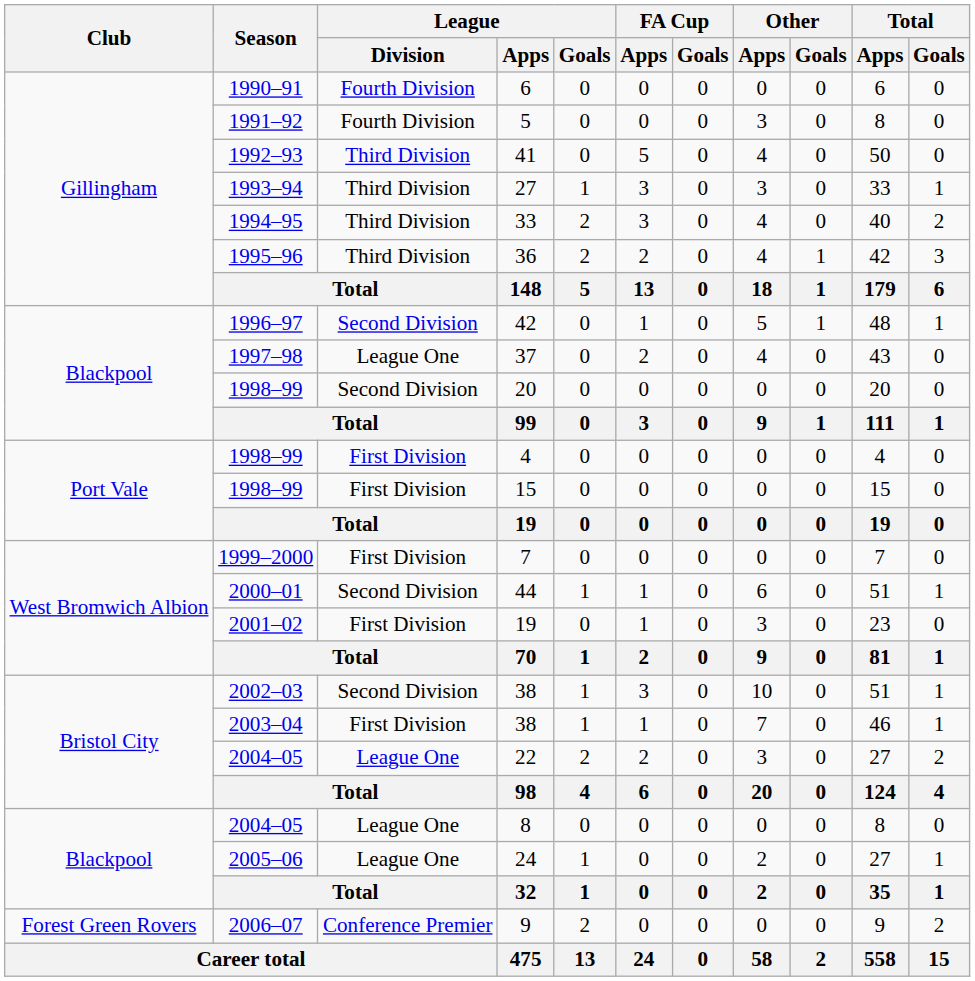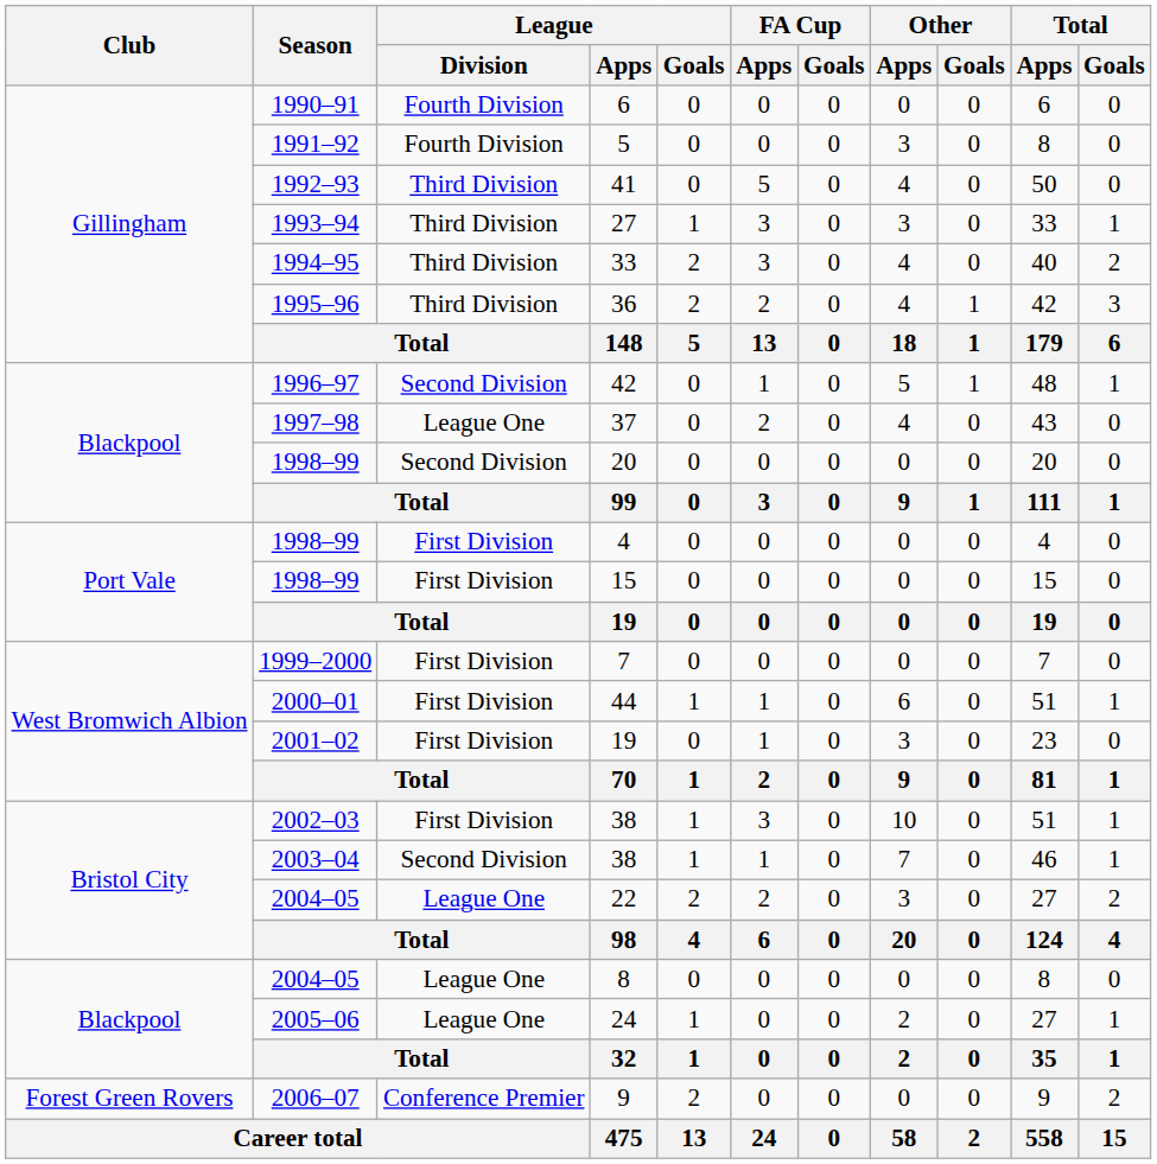 <table class="wikitable" style="text-align:center">
 <tr>
 <th rowspan="2">Club</th>
 <th rowspan="2">Season</th>
 <th colspan="3">League</th>
 <th colspan="2">FA Cup</th>
 <th colspan="2">Other</th>
 <th colspan="2">Total</th>
 </tr>
 <tr>
 <th>Division</th>
 <th>Apps</th>
 <th>Goals</th>
 <th>Apps</th>
 <th>Goals</th>
 <th>Apps</th>
 <th>Goals</th>
 <th>Apps</th>
 <th>Goals</th>
 </tr>
 <tr>
 <td rowspan="7"><a href='#'>Gillingham</a></td>
 <td><a href='#'>1990–91</a></td>
 <td><a href='#'>Fourth Division</a></td>
 <td>6</td>
 <td>0</td>
 <td>0</td>
 <td>0</td>
 <td>0</td>
 <td>0</td>
 <td>6</td>
 <td>0</td>
 </tr>
 <tr>
 <td><a href='#'>1991–92</a></td>
 <td>Fourth Division</td>
 <td>5</td>
 <td>0</td>
 <td>0</td>
 <td>0</td>
 <td>3</td>
 <td>0</td>
 <td>8</td>
 <td>0</td>
 </tr>
 <tr>
 <td><a href='#'>1992–93</a></td>
 <td><a href='#'>Third Division</a></td>
 <td>41</td>
 <td>0</td>
 <td>5</td>
 <td>0</td>
 <td>4</td>
 <td>0</td>
 <td>50</td>
 <td>0</td>
 </tr>
 <tr>
 <td><a href='#'>1993–94</a></td>
 <td>Third Division</td>
 <td>27</td>
 <td>1</td>
 <td>3</td>
 <td>0</td>
 <td>3</td>
 <td>0</td>
 <td>33</td>
 <td>1</td>
 </tr>
 <tr>
 <td><a href='#'>1994–95</a></td>
 <td>Third Division</td>
 <td>33</td>
 <td>2</td>
 <td>3</td>
 <td>0</td>
 <td>4</td>
 <td>0</td>
 <td>40</td>
 <td>2</td>
 </tr>
 <tr>
 <td><a href='#'>1995–96</a></td>
 <td>Third Division</td>
 <td>36</td>
 <td>2</td>
 <td>2</td>
 <td>0</td>
 <td>4</td>
 <td>1</td>
 <td>42</td>
 <td>3</td>
 </tr>
 <tr>
 <th colspan="2">Total</th>
 <th>148</th>
 <th>5</th>
 <th>13</th>
 <th>0</th>
 <th>18</th>
 <th>1</th>
 <th>179</th>
 <th>6</th>
 </tr>
 <tr>
 <td rowspan="4"><a href='#'>Blackpool</a></td>
 <td><a href='#'>1996–97</a></td>
 <td><a href='#'>Second Division</a></td>
 <td>42</td>
 <td>0</td>
 <td>1</td>
 <td>0</td>
 <td>5</td>
 <td>1</td>
 <td>48</td>
 <td>1</td>
 </tr>
 <tr>
 <td><a href='#'>1997–98</a></td>
 <td>League One</td>
 <td>37</td>
 <td>0</td>
 <td>2</td>
 <td>0</td>
 <td>4</td>
 <td>0</td>
 <td>43</td>
 <td>0</td>
 </tr>
 <tr>
 <td><a href='#'>1998–99</a></td>
 <td>Second Division</td>
 <td>20</td>
 <td>0</td>
 <td>0</td>
 <td>0</td>
 <td>0</td>
 <td>0</td>
 <td>20</td>
 <td>0</td>
 </tr>
 <tr>
 <th colspan="2">Total</th>
 <th>99</th>
 <th>0</th>
 <th>3</th>
 <th>0</th>
 <th>9</th>
 <th>1</th>
 <th>111</th>
 <th>1</th>
 </tr>
 <tr>
 <td rowspan="3"><a href='#'>Port Vale</a></td>
 <td><a href='#'>1998–99</a></td>
 <td><a href='#'>First Division</a></td>
 <td>4</td>
 <td>0</td>
 <td>0</td>
 <td>0</td>
 <td>0</td>
 <td>0</td>
 <td>4</td>
 <td>0</td>
 </tr>
 <tr>
 <td><a href='#'>1998–99</a></td>
 <td>First Division</td>
 <td>15</td>
 <td>0</td>
 <td>0</td>
 <td>0</td>
 <td>0</td>
 <td>0</td>
 <td>15</td>
 <td>0</td>
 </tr>
 <tr>
 <th colspan="2">Total</th>
 <th>19</th>
 <th>0</th>
 <th>0</th>
 <th>0</th>
 <th>0</th>
 <th>0</th>
 <th>19</th>
 <th>0</th>
 </tr>
 <tr>
 <td rowspan="4"><a href='#'>West Bromwich Albion</a></td>
 <td><a href='#'>1999–2000</a></td>
 <td>First Division</td>
 <td>7</td>
 <td>0</td>
 <td>0</td>
 <td>0</td>
 <td>0</td>
 <td>0</td>
 <td>7</td>
 <td>0</td>
 </tr>
 <tr>
 <td><a href='#'>2000–01</a></td>
-<td>Second Division</td>
+<td>First Division</td>
 <td>44</td>
 <td>1</td>
 <td>1</td>
 <td>0</td>
 <td>6</td>
 <td>0</td>
 <td>51</td>
 <td>1</td>
 </tr>
 <tr>
 <td><a href='#'>2001–02</a></td>
 <td>First Division</td>
 <td>19</td>
 <td>0</td>
 <td>1</td>
 <td>0</td>
 <td>3</td>
 <td>0</td>
 <td>23</td>
 <td>0</td>
 </tr>
 <tr>
 <th colspan="2">Total</th>
 <th>70</th>
 <th>1</th>
 <th>2</th>
 <th>0</th>
 <th>9</th>
 <th>0</th>
 <th>81</th>
 <th>1</th>
 </tr>
 <tr>
 <td rowspan="4"><a href='#'>Bristol City</a></td>
 <td><a href='#'>2002–03</a></td>
-<td>Second Division</td>
+<td>First Division</td>
 <td>38</td>
 <td>1</td>
 <td>3</td>
 <td>0</td>
 <td>10</td>
 <td>0</td>
 <td>51</td>
 <td>1</td>
 </tr>
 <tr>
 <td><a href='#'>2003–04</a></td>
-<td>First Division</td>
+<td>Second Division</td>
 <td>38</td>
 <td>1</td>
 <td>1</td>
 <td>0</td>
 <td>7</td>
 <td>0</td>
 <td>46</td>
 <td>1</td>
 </tr>
 <tr>
 <td><a href='#'>2004–05</a></td>
 <td><a href='#'>League One</a></td>
 <td>22</td>
 <td>2</td>
 <td>2</td>
 <td>0</td>
 <td>3</td>
 <td>0</td>
 <td>27</td>
 <td>2</td>
 </tr>
 <tr>
 <th colspan="2">Total</th>
 <th>98</th>
 <th>4</th>
 <th>6</th>
 <th>0</th>
 <th>20</th>
 <th>0</th>
 <th>124</th>
 <th>4</th>
 </tr>
 <tr>
 <td rowspan="3"><a href='#'>Blackpool</a></td>
 <td><a href='#'>2004–05</a></td>
 <td>League One</td>
 <td>8</td>
 <td>0</td>
 <td>0</td>
 <td>0</td>
 <td>0</td>
 <td>0</td>
 <td>8</td>
 <td>0</td>
 </tr>
 <tr>
 <td><a href='#'>2005–06</a></td>
 <td>League One</td>
 <td>24</td>
 <td>1</td>
 <td>0</td>
 <td>0</td>
 <td>2</td>
 <td>0</td>
 <td>27</td>
 <td>1</td>
 </tr>
 <tr>
 <th colspan="2">Total</th>
 <th>32</th>
 <th>1</th>
 <th>0</th>
 <th>0</th>
 <th>2</th>
 <th>0</th>
 <th>35</th>
 <th>1</th>
 </tr>
 <tr>
 <td><a href='#'>Forest Green Rovers</a></td>
 <td><a href='#'>2006–07</a></td>
 <td><a href='#'>Conference Premier</a></td>
 <td>9</td>
 <td>2</td>
 <td>0</td>
 <td>0</td>
 <td>0</td>
 <td>0</td>
 <td>9</td>
 <td>2</td>
 </tr>
 <tr>
 <th colspan="3">Career total</th>
 <th>475</th>
 <th>13</th>
 <th>24</th>
 <th>0</th>
 <th>58</th>
 <th>2</th>
 <th>558</th>
 <th>15</th>
 </tr>
 </table>
